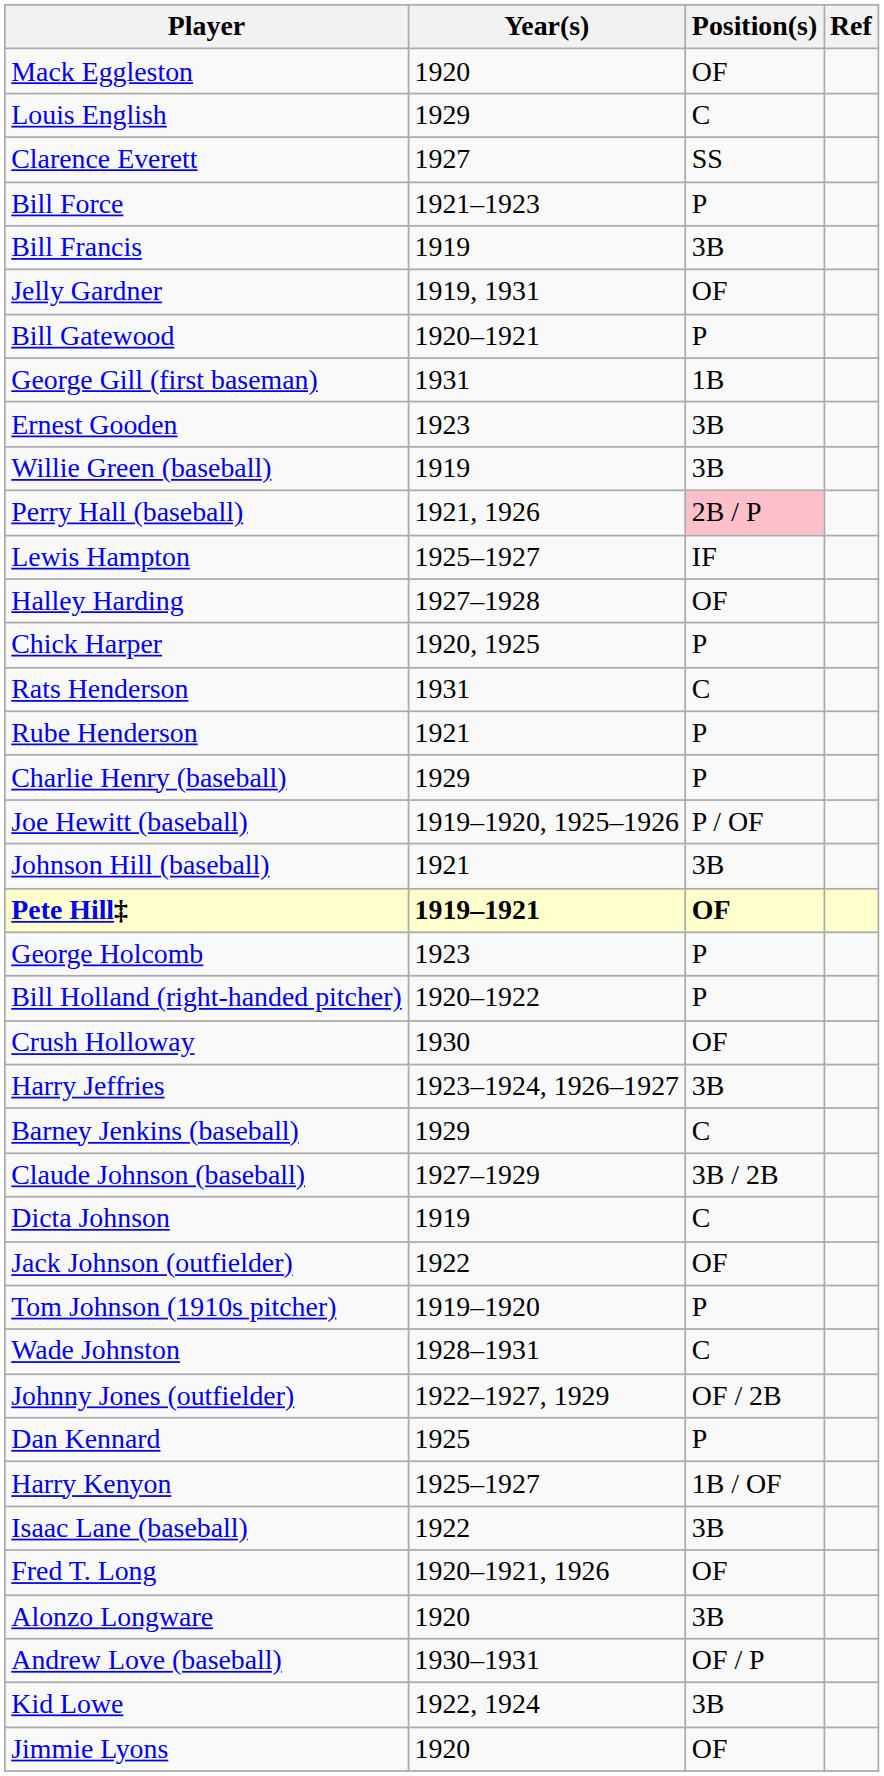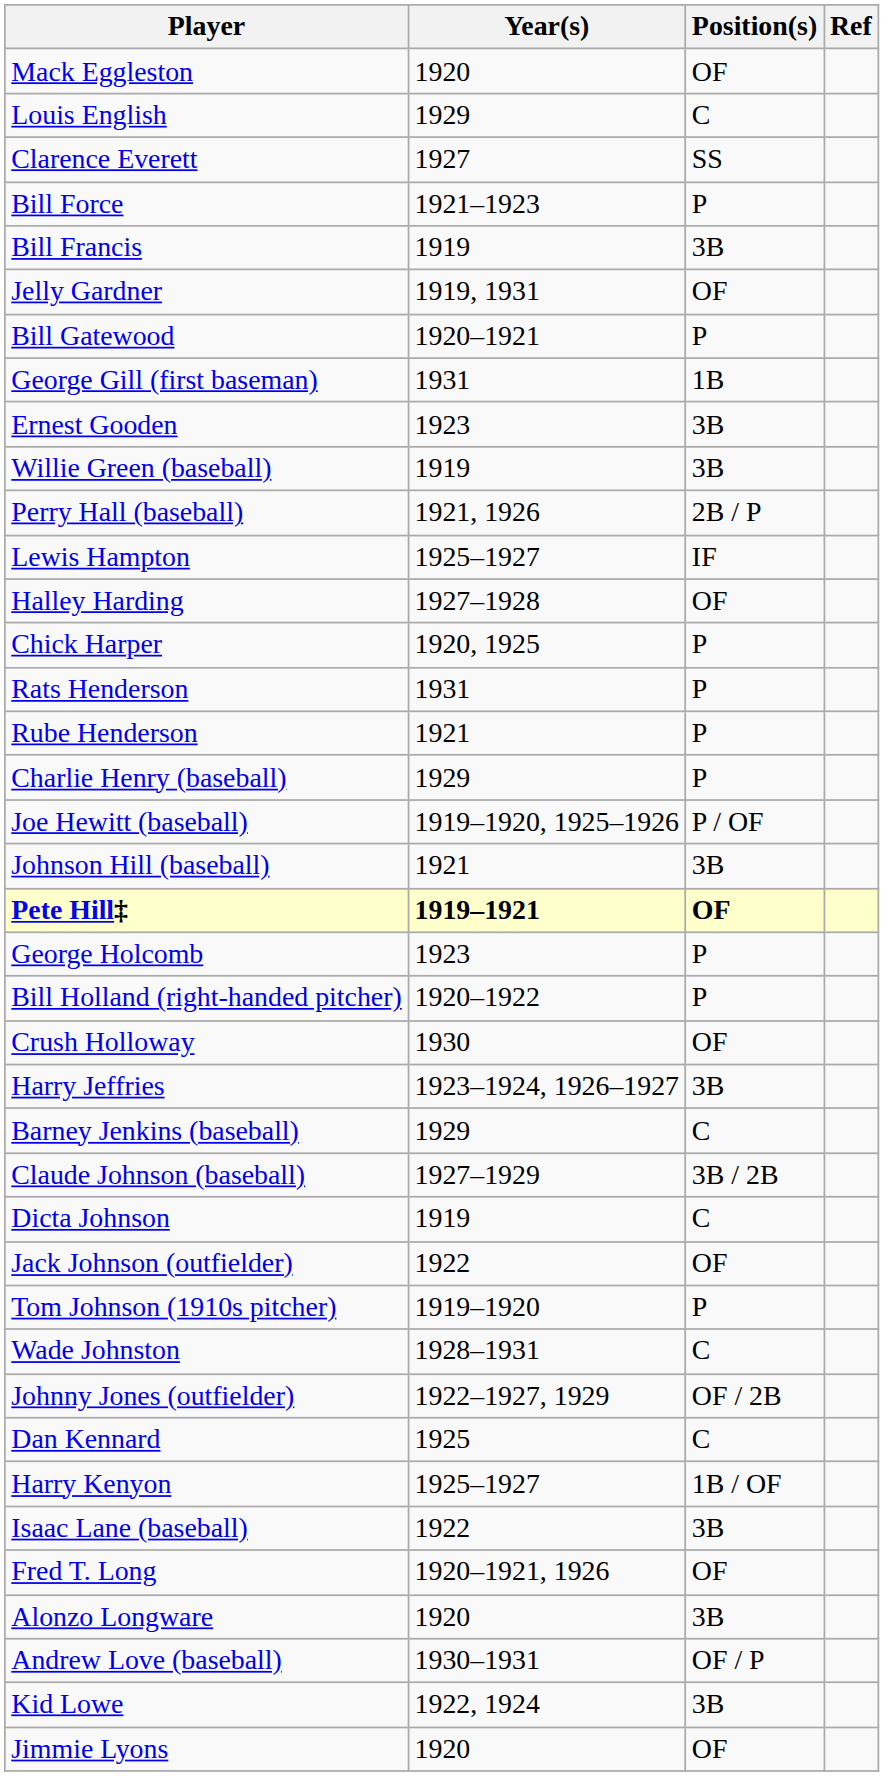 <table class="wikitable">
 <tr>
 <th>Player</th>
 <th>Year(s)</th>
 <th>Position(s)</th>
 <th>Ref</th>
 </tr>
 <tr>
 <td><a href='#'>Mack Eggleston</a></td>
 <td>1920</td>
 <td>OF</td>
 <td></td>
 </tr>
 <tr>
 <td><a href='#'>Louis English</a></td>
 <td>1929</td>
 <td>C</td>
 <td></td>
 </tr>
 <tr>
 <td><a href='#'>Clarence Everett</a></td>
 <td>1927</td>
 <td>SS</td>
 <td></td>
 </tr>
 <tr>
 <td><a href='#'>Bill Force</a></td>
 <td>1921–1923</td>
 <td>P</td>
 <td></td>
 </tr>
 <tr>
 <td><a href='#'>Bill Francis</a></td>
 <td>1919</td>
 <td>3B</td>
 <td></td>
 </tr>
 <tr>
 <td><a href='#'>Jelly Gardner</a></td>
 <td>1919, 1931</td>
 <td>OF</td>
 <td></td>
 </tr>
 <tr>
 <td><a href='#'>Bill Gatewood</a></td>
 <td>1920–1921</td>
 <td>P</td>
 <td></td>
 </tr>
 <tr>
 <td><a href='#'>George Gill (first baseman)</a></td>
 <td>1931</td>
 <td>1B</td>
 <td></td>
 </tr>
 <tr>
 <td><a href='#'>Ernest Gooden</a></td>
 <td>1923</td>
 <td>3B</td>
 <td></td>
 </tr>
 <tr>
 <td><a href='#'>Willie Green (baseball)</a></td>
 <td>1919</td>
 <td>3B</td>
 <td></td>
 </tr>
 <tr>
 <td><a href='#'>Perry Hall (baseball)</a></td>
 <td>1921, 1926</td>
-<td style="background: pink;">2B / P</td>
+<td>2B / P</td>
 <td></td>
 </tr>
 <tr>
 <td><a href='#'>Lewis Hampton</a></td>
 <td>1925–1927</td>
 <td>IF</td>
 <td></td>
 </tr>
 <tr>
 <td><a href='#'>Halley Harding</a></td>
 <td>1927–1928</td>
 <td>OF</td>
 <td></td>
 </tr>
 <tr>
 <td><a href='#'>Chick Harper</a></td>
 <td>1920, 1925</td>
 <td>P</td>
 <td></td>
 </tr>
 <tr>
 <td><a href='#'>Rats Henderson</a></td>
 <td>1931</td>
-<td>C</td>
+<td>P</td>
 <td></td>
 </tr>
 <tr>
 <td><a href='#'>Rube Henderson</a></td>
 <td>1921</td>
 <td>P</td>
 <td></td>
 </tr>
 <tr>
 <td><a href='#'>Charlie Henry (baseball)</a></td>
 <td>1929</td>
 <td>P</td>
 <td></td>
 </tr>
 <tr>
 <td><a href='#'>Joe Hewitt (baseball)</a></td>
 <td>1919–1920, 1925–1926</td>
 <td>P / OF</td>
 <td></td>
 </tr>
 <tr>
 <td><a href='#'>Johnson Hill (baseball)</a></td>
 <td>1921</td>
 <td>3B</td>
 <td></td>
 </tr>
 <tr style="background:#FFFFCC;">
 <td><strong><a href='#'>Pete Hill</a>‡</strong></td>
 <td><strong>1919–1921</strong></td>
 <td><strong>OF</strong></td>
 <td><strong></strong></td>
 </tr>
 <tr>
 <td><a href='#'>George Holcomb</a></td>
 <td>1923</td>
 <td>P</td>
 <td></td>
 </tr>
 <tr>
 <td><a href='#'>Bill Holland (right-handed pitcher)</a></td>
 <td>1920–1922</td>
 <td>P</td>
 <td></td>
 </tr>
 <tr>
 <td><a href='#'>Crush Holloway</a></td>
 <td>1930</td>
 <td>OF</td>
 <td></td>
 </tr>
 <tr>
 <td><a href='#'>Harry Jeffries</a></td>
 <td>1923–1924, 1926–1927</td>
 <td>3B</td>
 <td></td>
 </tr>
 <tr>
 <td><a href='#'>Barney Jenkins (baseball)</a></td>
 <td>1929</td>
 <td>C</td>
 <td></td>
 </tr>
 <tr>
 <td><a href='#'>Claude Johnson (baseball)</a></td>
 <td>1927–1929</td>
 <td>3B / 2B</td>
 <td></td>
 </tr>
 <tr>
 <td><a href='#'>Dicta Johnson</a></td>
 <td>1919</td>
 <td>C</td>
 <td></td>
 </tr>
 <tr>
 <td><a href='#'>Jack Johnson (outfielder)</a></td>
 <td>1922</td>
 <td>OF</td>
 <td></td>
 </tr>
 <tr>
 <td><a href='#'>Tom Johnson (1910s pitcher)</a></td>
 <td>1919–1920</td>
 <td>P</td>
 <td></td>
 </tr>
 <tr>
 <td><a href='#'>Wade Johnston</a></td>
 <td>1928–1931</td>
 <td>C</td>
 <td></td>
 </tr>
 <tr>
 <td><a href='#'>Johnny Jones (outfielder)</a></td>
 <td>1922–1927, 1929</td>
 <td>OF / 2B</td>
 <td></td>
 </tr>
 <tr>
 <td><a href='#'>Dan Kennard</a></td>
 <td>1925</td>
-<td>P</td>
+<td>C</td>
 <td></td>
 </tr>
 <tr>
 <td><a href='#'>Harry Kenyon</a></td>
 <td>1925–1927</td>
 <td>1B / OF</td>
 <td></td>
 </tr>
 <tr>
 <td><a href='#'>Isaac Lane (baseball)</a></td>
 <td>1922</td>
 <td>3B</td>
 <td></td>
 </tr>
 <tr>
 <td><a href='#'>Fred T. Long</a></td>
 <td>1920–1921, 1926</td>
 <td>OF</td>
 <td></td>
 </tr>
 <tr>
 <td><a href='#'>Alonzo Longware</a></td>
 <td>1920</td>
 <td>3B</td>
 <td></td>
 </tr>
 <tr>
 <td><a href='#'>Andrew Love (baseball)</a></td>
 <td>1930–1931</td>
 <td>OF / P</td>
 <td></td>
 </tr>
 <tr>
 <td><a href='#'>Kid Lowe</a></td>
 <td>1922, 1924</td>
 <td>3B</td>
 <td></td>
 </tr>
 <tr>
 <td><a href='#'>Jimmie Lyons</a></td>
 <td>1920</td>
 <td>OF</td>
 <td></td>
 </tr>
 </table>
